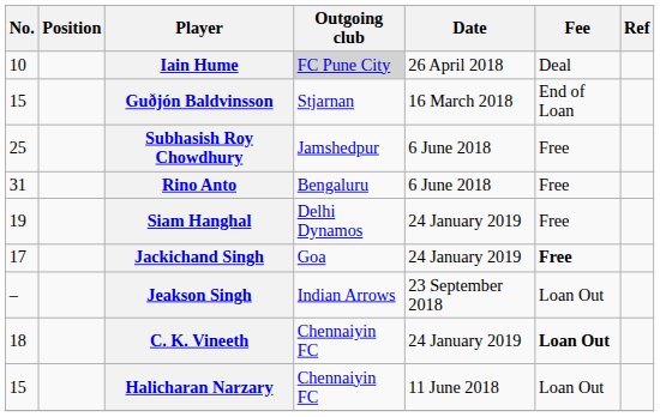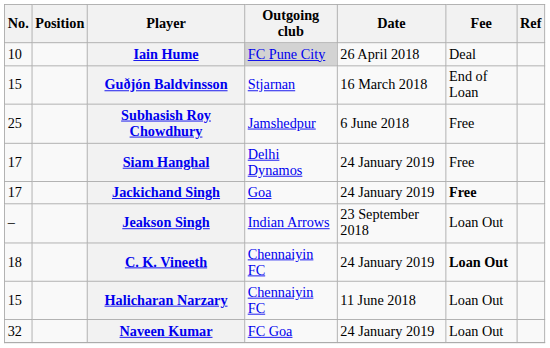 <table class="wikitable plainrowheaders" style="text-align:center; text-align:left">
 <tr>
 <th>No.</th>
 <th scope="col">Position</th>
 <th scope="col">Player</th>
 <th scope="col">Outgoing club</th>
 <th scope="col">Date</th>
 <th scope="col">Fee</th>
 <th scope="col">Ref</th>
 </tr>
 <tr>
 <td>10</td>
 <td></td>
 <th scope="row"> <a href='#'>Iain Hume</a></th>
 <td style="background: lightgrey;"> <a href='#'>FC Pune City</a></td>
 <td>26 April 2018</td>
 <td>Deal</td>
 </tr>
 <tr>
 <td>15</td>
 <td></td>
 <th scope="row"> <a href='#'>Guðjón Baldvinsson</a></th>
 <td> <a href='#'>Stjarnan</a></td>
 <td>16 March 2018</td>
 <td>End of Loan</td>
 <td></td>
 </tr>
 <tr>
 <td>25</td>
 <td></td>
 <th scope="row"> <a href='#'>Subhasish Roy Chowdhury</a></th>
 <td> <a href='#'>Jamshedpur</a></td>
 <td>6 June 2018</td>
 <td>Free</td>
 <td></td>
 </tr>
 <tr>
-<td>31</td>
-<td></td>
-<th scope="row"> <a href='#'>Rino Anto</a></th>
-<td> <a href='#'>Bengaluru</a></td>
-<td>6 June 2018</td>
-<td>Free</td>
-<td></td>
-</tr>
-<tr>
-<td>19</td>
+<td>17</td>
 <td></td>
 <th scope="row"> <a href='#'>Siam Hanghal</a></th>
 <td> <a href='#'>Delhi Dynamos</a></td>
 <td>24 January 2019</td>
 <td>Free</td>
 <td></td>
 </tr>
 <tr>
 <td>17</td>
 <td></td>
 <th scope="row"> <a href='#'>Jackichand Singh</a></th>
 <td> <a href='#'>Goa</a></td>
 <td>24 January 2019</td>
 <td><strong>Free</strong></td>
 <td></td>
 </tr>
 <tr>
 <td>–</td>
 <td></td>
 <th scope="row"> <a href='#'>Jeakson Singh</a></th>
 <td> <a href='#'>Indian Arrows</a></td>
 <td>23 September 2018</td>
 <td>Loan Out</td>
 <td></td>
 </tr>
 <tr>
 <td>18</td>
 <td></td>
 <th scope="row"> <a href='#'>C. K. Vineeth</a></th>
 <td> <a href='#'>Chennaiyin FC</a></td>
 <td>24 January 2019</td>
 <td><strong>Loan Out</strong></td>
 <td></td>
 </tr>
 <tr>
 <td>15</td>
 <td></td>
 <th scope="row"> <a href='#'>Halicharan Narzary</a></th>
 <td> <a href='#'>Chennaiyin FC</a></td>
 <td>11 June 2018</td>
 <td>Loan Out</td>
 <td></td>
 </tr>
 <tr>
+<td>32</td>
+<td></td>
+<th scope="row"> <a href='#'>Naveen Kumar</a></th>
+<td> <a href='#'>FC Goa</a></td>
+<td>24 January 2019</td>
+<td>Loan Out</td>
+<td></td>
+</tr>
+<tr>
 </tr>
 </table>
